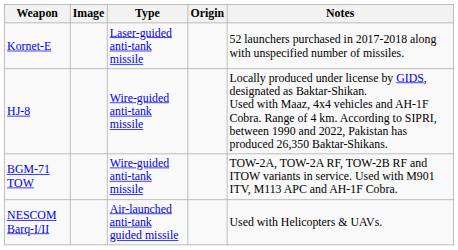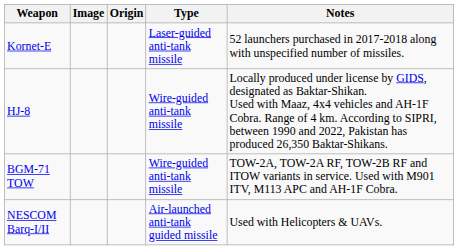 <table class="wikitable">
 <tr>
 <th>Weapon</th>
 <th>Image</th>
+<th>Origin</th>
 <th>Type</th>
-<th>Origin</th>
 <th>Notes</th>
 </tr>
 <tr>
 <td><a href='#'>Kornet-E</a></td>
 <td></td>
+<td></td>
 <td><a href='#'>Laser-guided</a> <a href='#'>anti-tank missile</a></td>
-<td></td>
 <td>52 launchers purchased in 2017-2018 along with unspecified number of missiles.</td>
 </tr>
 <tr>
 <td><a href='#'>HJ-8</a></td>
 <td></td>
+<td></td>
 <td><a href='#'>Wire-guided</a> <a href='#'>anti-tank missile</a></td>
-<td></td>
 <td>Locally produced under license by <a href='#'>GIDS</a>, designated as Baktar-Shikan.<br>Used with Maaz, 4x4 vehicles and AH-1F Cobra. Range of 4 km. According to SIPRI, between 1990 and 2022, Pakistan has produced 26,350 Baktar-Shikans.</td>
 </tr>
 <tr>
 <td><a href='#'>BGM-71 TOW</a></td>
 <td></td>
+<td></td>
 <td><a href='#'>Wire-guided</a> <a href='#'>anti-tank missile</a></td>
-<td></td>
 <td>TOW-2A, TOW-2A RF, TOW-2B RF and ITOW variants in service. Used with M901 ITV, M113 APC and AH-1F Cobra.</td>
 </tr>
 <tr>
 <td><a href='#'>NESCOM Barq-I/II</a></td>
 <td></td>
+<td></td>
 <td><a href='#'>Air-launched anti-tank guided missile</a></td>
-<td></td>
 <td>Used with Helicopters & UAVs.</td>
 </tr>
 </table>
